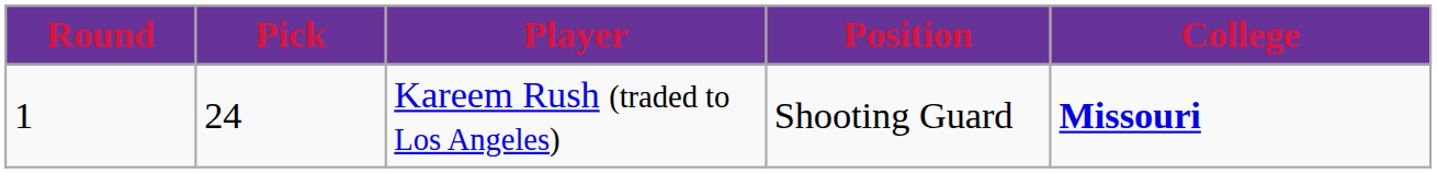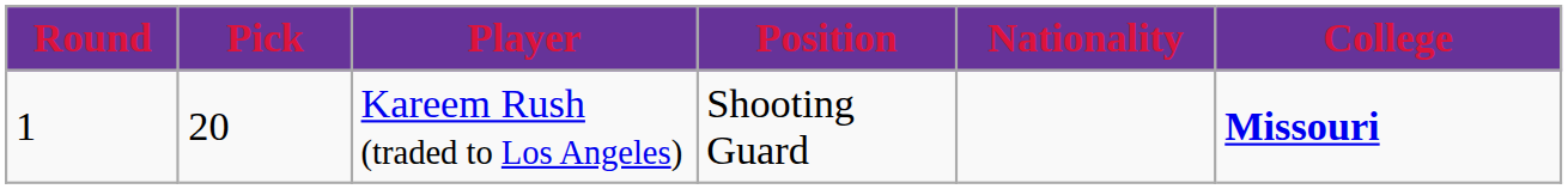 <table class="wikitable sortable sortable">
 <tr>
 <th style="background:#663399;color:#DC143C;" width="10%">Round</th>
 <th style="background:#663399;color:#DC143C;" width="10%">Pick</th>
 <th style="background:#663399;color:#DC143C;" width="20%">Player</th>
 <th style="background:#663399;color:#DC143C;" width="15%">Position</th>
+<th style="background:#663399;color:#DC143C;" width="15%">Nationality</th>
 <th style="background:#663399;color:#DC143C;" width="20%">College</th>
 </tr>
 <tr>
 <td>1</td>
-<td>24</td>
+<td>20</td>
 <td><a href='#'>Kareem Rush</a> <small>(traded to <a href='#'>Los Angeles</a>)</small></td>
 <td>Shooting Guard</td>
+<td></td>
 <td><strong><a href='#'>Missouri</a></strong></td>
 </tr>
 </table>
